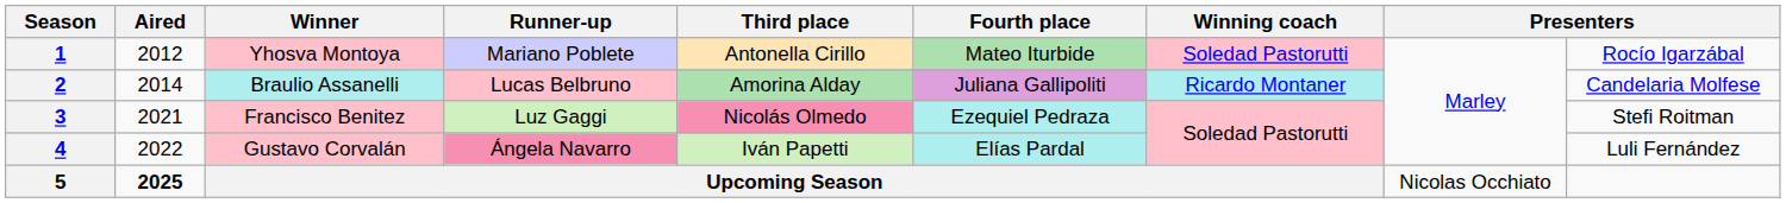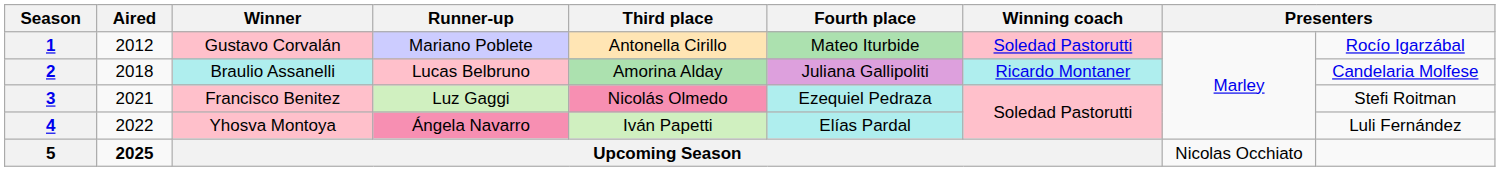 <table class="wikitable" style="text-align:center; font-size:90%; line-height:16px; width:100%">
 <tr>
 <th scope="col" width="01%">Season</th>
 <th scope="col" width="01%">Aired</th>
 <th scope="col" width="05%">Winner</th>
 <th scope="col" width="05%">Runner-up</th>
 <th scope="col" width="05%">Third place</th>
 <th scope="col" width="05%">Fourth place</th>
 <th scope="col" width="05%">Winning coach</th>
 <th colspan="2" width="07%">Presenters</th>
 </tr>
 <tr>
 <th scope="row"><a href='#'>1</a></th>
 <td>2012</td>
-<td style="background: pink">Yhosva Montoya</td>
+<td style="background: pink">Gustavo Corvalán</td>
 <td style="background:#ccf">Mariano Poblete</td>
 <td style="background:#ffe5b4">Antonella Cirillo</td>
 <td style="background:#ace1af">Mateo Iturbide</td>
 <td style="background: pink"><a href='#'>Soledad Pastorutti</a></td>
 <td rowspan="4"><a href='#'>Marley</a></td>
 <td><a href='#'>Rocío Igarzábal</a></td>
 </tr>
 <tr>
 <th scope="row"><a href='#'>2</a></th>
-<td>2014</td>
+<td>2018</td>
 <td style="background:#afeeee">Braulio Assanelli</td>
 <td style="background: pink">Lucas Belbruno</td>
 <td style="background:#ace1af">Amorina Alday</td>
 <td style="background:#dda0dd">Juliana Gallipoliti</td>
 <td style="background:#afeeee"><a href='#'>Ricardo Montaner</a></td>
 <td><a href='#'>Candelaria Molfese</a></td>
 </tr>
 <tr>
 <th scope="row"><a href='#'>3</a></th>
 <td>2021</td>
 <td style="background: pink">Francisco Benitez</td>
 <td style="background:#d0f0c0">Luz Gaggi</td>
 <td style="background:#f78fb2">Nicolás Olmedo</td>
 <td style="background:#afeeee">Ezequiel Pedraza</td>
 <td style="background: pink" rowspan="2">Soledad Pastorutti</td>
 <td>Stefi Roitman</td>
 </tr>
 <tr>
 <th><a href='#'>4</a></th>
 <td>2022</td>
-<td style="background: pink">Gustavo Corvalán</td>
+<td style="background: pink">Yhosva Montoya</td>
 <td style="background:#f78fb2">Ángela Navarro</td>
 <td style="background:#d0f0c0">Iván Papetti</td>
 <td style="background:#afeeee">Elías Pardal</td>
 <td>Luli Fernández</td>
 </tr>
 <tr>
 <th>5</th>
 <td><strong>2025</strong></td>
 <th colspan=5>Upcoming Season</th>
 <td>Nicolas Occhiato</td>
 <td> </td>
 </tr>
 </table>
